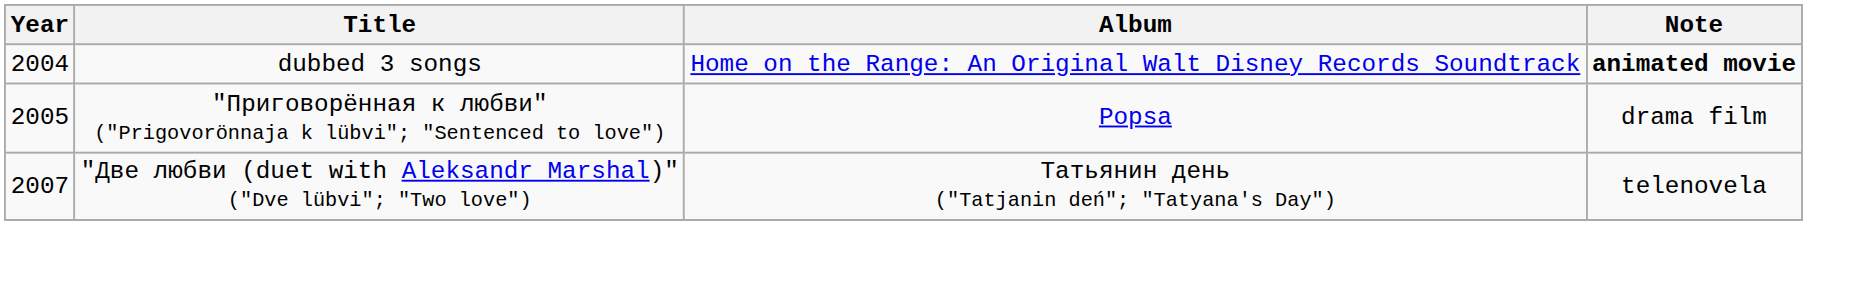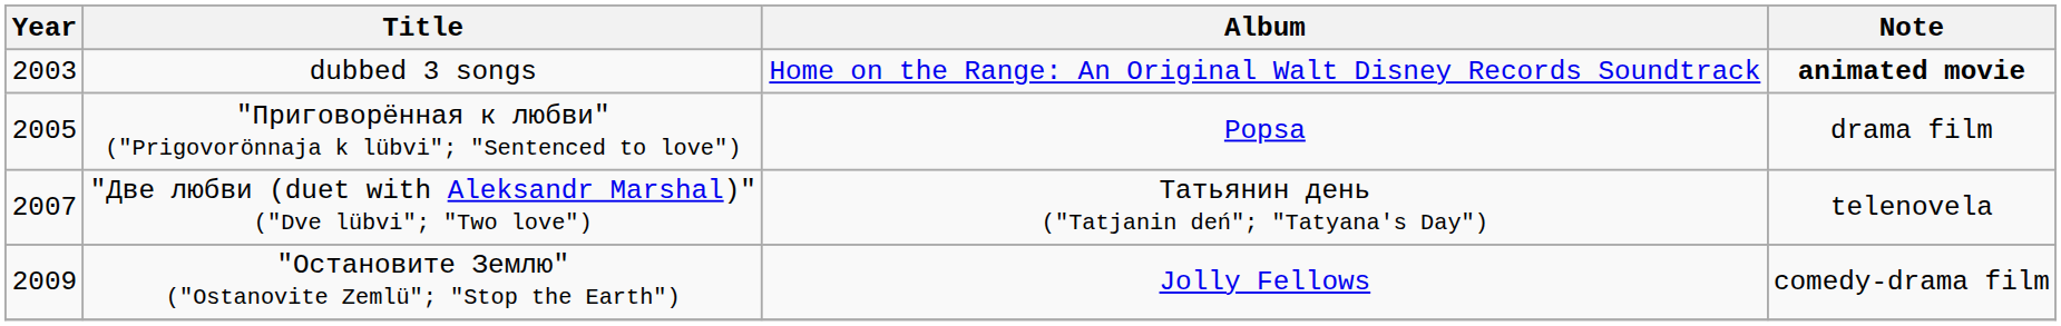 <table class="wikitable" style="text-align:center;">
 <tr>
 <th>Year</th>
 <th>Title</th>
 <th>Album</th>
 <th>Note</th>
 </tr>
 <tr>
-<td rowspan="1">2004</td>
+<td rowspan="1">2003</td>
 <td>dubbed 3 songs</td>
 <td><a href='#'>Home on the Range: An Original Walt Disney Records Soundtrack</a></td>
 <td><strong>animated movie</strong></td>
 </tr>
 <tr>
 <td rowspan="1">2005</td>
 <td>"Приговорённая к любви" <br><small>("Prigovorönnaja k lübvi"; "Sentenced to love")</small></td>
 <td><a href='#'>Popsa</a></td>
 <td>drama film</td>
 </tr>
 <tr>
 <td rowspan="1">2007</td>
 <td>"Две любви (duet with <a href='#'>Aleksandr Marshal</a>)" <br><small>("Dve lübvi"; "Two love")</small></td>
 <td>Татьянин день <br><small>("Tatjanin deń"; "Tatyana's Day")</small></td>
 <td>telenovela</td>
 </tr>
 <tr>
+<td rowspan="1">2009</td>
+<td>"Остановите Землю" <br><small>("Ostanovite Zemlü"; "Stop the Earth")</small></td>
+<td><a href='#'>Jolly Fellows</a></td>
+<td>comedy-drama film</td>
+</tr>
+<tr>
 </tr>
 </table>
